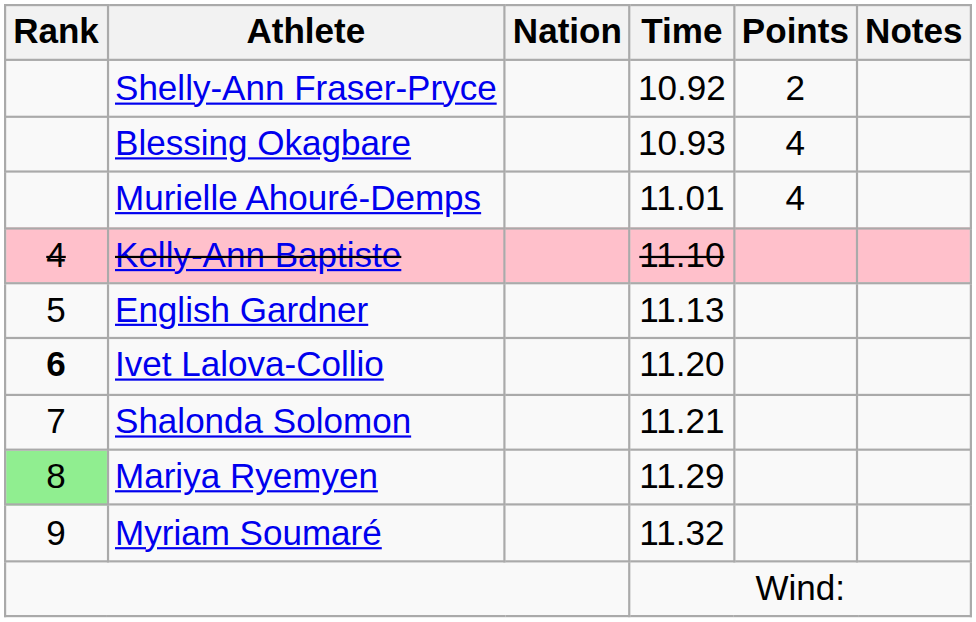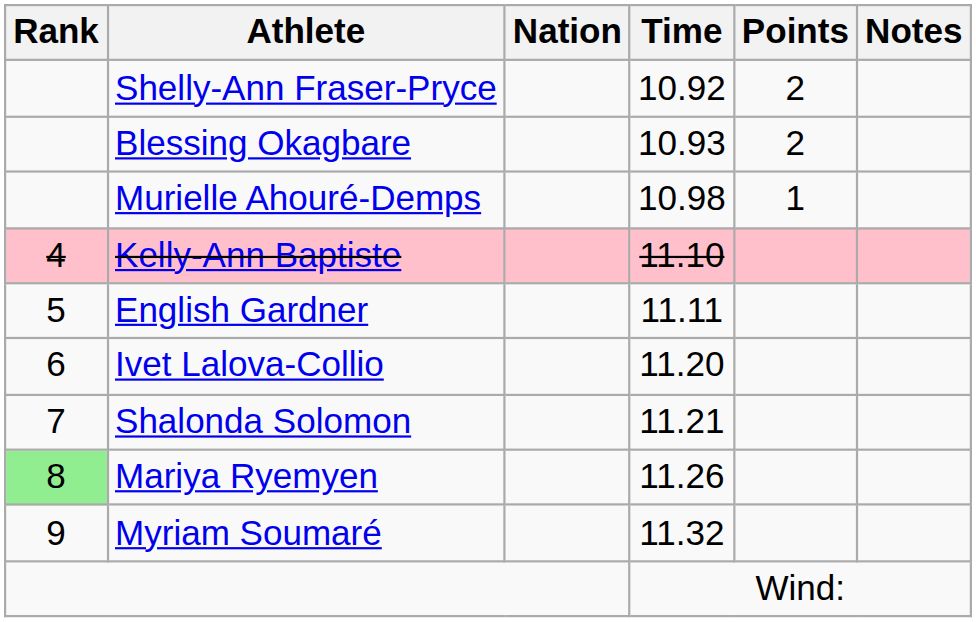 <table class="wikitable mw-datatable sortable" style="text-align:center;">
 <tr>
 <th>Rank</th>
 <th>Athlete</th>
 <th>Nation</th>
 <th>Time</th>
 <th>Points</th>
 <th>Notes</th>
 </tr>
 <tr>
 <td></td>
 <td align=left><a href='#'>Shelly-Ann Fraser-Pryce</a></td>
 <td align=left></td>
 <td>10.92</td>
 <td>2</td>
 <td></td>
 </tr>
 <tr>
 <td></td>
 <td align=left><a href='#'>Blessing Okagbare</a></td>
 <td align=left></td>
 <td>10.93</td>
-<td>4</td>
+<td>2</td>
 <td></td>
 </tr>
 <tr>
 <td></td>
 <td align=left><a href='#'>Murielle Ahouré-Demps</a></td>
 <td align=left></td>
-<td>11.01</td>
-<td>4</td>
+<td>10.98</td>
+<td>1</td>
 <td></td>
 </tr>
 <tr bgcolor=pink>
 <td><s>4</s></td>
 <td align=left><s><a href='#'>Kelly-Ann Baptiste</a></s></td>
 <td align=left><s></s></td>
 <td><s>11.10</s></td>
 <td></td>
 <td></td>
 </tr>
 <tr>
 <td>5</td>
 <td align=left><a href='#'>English Gardner</a></td>
 <td align=left></td>
-<td>11.13</td>
+<td>11.11</td>
 <td></td>
 <td></td>
 </tr>
 <tr>
-<td><strong>6</strong></td>
+<td>6</td>
 <td align=left><a href='#'>Ivet Lalova-Collio</a></td>
 <td align=left></td>
 <td>11.20</td>
 <td></td>
 <td></td>
 </tr>
 <tr>
 <td>7</td>
 <td align=left><a href='#'>Shalonda Solomon</a></td>
 <td align=left></td>
 <td>11.21</td>
 <td></td>
 <td></td>
 </tr>
 <tr>
 <td style="background: lightgreen;">8</td>
 <td align=left><a href='#'>Mariya Ryemyen</a></td>
 <td align=left></td>
-<td>11.29</td>
+<td>11.26</td>
 <td></td>
 <td></td>
 </tr>
 <tr>
 <td>9</td>
 <td align=left><a href='#'>Myriam Soumaré</a></td>
 <td align=left></td>
 <td>11.32</td>
 <td></td>
 <td></td>
 </tr>
 <tr class="sortbottom">
 <td colspan=3></td>
 <td colspan=3>Wind: </td>
 </tr>
 </table>
